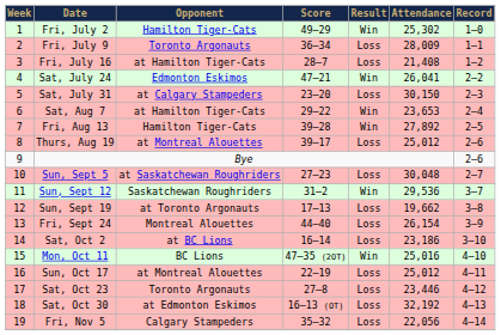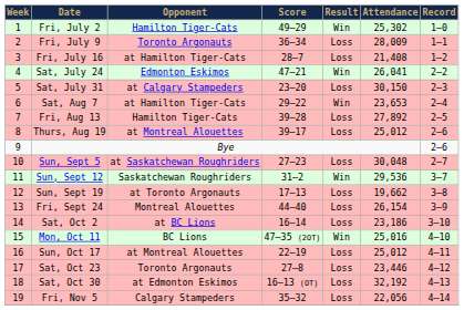 <table class="wikitable sortable">
 <tr>
 <th style="background:#13264B;color:#C9AF74;">Week</th>
 <th style="background:#13264B;color:#C9AF74;">Date</th>
 <th style="background:#13264B;color:#C9AF74;">Opponent</th>
 <th style="background:#13264B;color:#C9AF74;">Score</th>
 <th style="background:#13264B;color:#C9AF74;">Result</th>
 <th style="background:#13264B;color:#C9AF74;">Attendance</th>
 <th style="background:#13264B;color:#C9AF74;">Record</th>
 </tr>
 <tr align="center" bgcolor="#ddffdd">
 <td>1</td>
 <td>Fri, July 2</td>
 <td><a href='#'>Hamilton Tiger-Cats</a></td>
 <td>49–29</td>
 <td>Win</td>
 <td>25,302</td>
 <td>1–0</td>
 </tr>
 <tr align="center" bgcolor="#ffbbbb">
 <td>2</td>
 <td>Fri, July 9</td>
 <td><a href='#'>Toronto Argonauts</a></td>
 <td>36–34</td>
 <td>Loss</td>
 <td>28,009</td>
 <td>1–1</td>
 </tr>
 <tr align="center" bgcolor="#ffbbbb">
 <td>3</td>
 <td>Fri, July 16</td>
 <td>at Hamilton Tiger-Cats</td>
 <td>28–7</td>
 <td>Loss</td>
 <td>21,408</td>
 <td>1–2</td>
 </tr>
 <tr align="center" bgcolor="#ddffdd">
 <td>4</td>
 <td>Sat, July 24</td>
 <td><a href='#'>Edmonton Eskimos</a></td>
 <td>47–21</td>
 <td>Win</td>
 <td>26,041</td>
 <td>2–2</td>
 </tr>
 <tr align="center" bgcolor="#ffbbbb">
 <td>5</td>
 <td>Sat, July 31</td>
 <td>at <a href='#'>Calgary Stampeders</a></td>
 <td>23–20</td>
 <td>Loss</td>
 <td>30,150</td>
 <td>2–3</td>
 </tr>
 <tr align="center" bgcolor="#ffbbbb">
 <td>6</td>
 <td>Sat, Aug 7</td>
 <td>at Hamilton Tiger-Cats</td>
 <td>29–22</td>
 <td>Win</td>
 <td>23,653</td>
 <td>2–4</td>
 </tr>
 <tr align="center" bgcolor="#ffbbbb">
 <td>7</td>
 <td>Fri, Aug 13</td>
 <td>Hamilton Tiger-Cats</td>
 <td>39–28</td>
-<td>Win</td>
+<td>Loss</td>
 <td>27,892</td>
 <td>2–5</td>
 </tr>
 <tr align="center" bgcolor="#ffbbbb">
 <td>8</td>
 <td>Thurs, Aug 19</td>
 <td>at <a href='#'>Montreal Alouettes</a></td>
 <td>39–17</td>
 <td>Loss</td>
 <td>25,012</td>
 <td>2–6</td>
 </tr>
 <tr align="center">
 <td>9</td>
 <td colSpan=5 align="center"><em>Bye</em></td>
 <td>2–6</td>
 </tr>
 <tr align="center" bgcolor="#ffbbbb">
 <td>10</td>
 <td><a href='#'>Sun, Sept 5</a></td>
 <td>at <a href='#'>Saskatchewan Roughriders</a></td>
 <td>27–23</td>
 <td>Loss</td>
 <td>30,048</td>
 <td>2–7</td>
 </tr>
 <tr align="center" bgcolor="#ddffdd">
 <td>11</td>
 <td><a href='#'>Sun, Sept 12</a></td>
 <td>Saskatchewan Roughriders</td>
 <td>31–2</td>
 <td>Win</td>
 <td>29,536</td>
 <td>3–7</td>
 </tr>
 <tr align="center" bgcolor="#ffbbbb">
 <td>12</td>
 <td>Sun, Sept 19</td>
 <td>at Toronto Argonauts</td>
 <td>17–13</td>
 <td>Loss</td>
 <td>19,662</td>
 <td>3–8</td>
 </tr>
 <tr align="center" bgcolor="#ffbbbb">
 <td>13</td>
 <td>Fri, Sept 24</td>
 <td>Montreal Alouettes</td>
 <td>44–40</td>
 <td>Loss</td>
 <td>26,154</td>
 <td>3–9</td>
 </tr>
 <tr align="center" bgcolor="#ffbbbb">
 <td>14</td>
 <td>Sat, Oct 2</td>
 <td>at <a href='#'>BC Lions</a></td>
 <td>16–14</td>
 <td>Loss</td>
 <td>23,186</td>
 <td>3–10</td>
 </tr>
 <tr align="center" bgcolor="#ddffdd">
 <td>15</td>
 <td><a href='#'>Mon, Oct 11</a></td>
 <td>BC Lions</td>
 <td>47–35 <small>(2OT)</small></td>
 <td>Win</td>
 <td>25,016</td>
 <td>4–10</td>
 </tr>
 <tr align="center" bgcolor="#ffbbbb">
 <td>16</td>
 <td>Sun, Oct 17</td>
 <td>at Montreal Alouettes</td>
 <td>22–19</td>
 <td>Loss</td>
 <td>25,012</td>
 <td>4–11</td>
 </tr>
 <tr align="center" bgcolor="#ffbbbb">
 <td>17</td>
 <td>Sat, Oct 23</td>
 <td>Toronto Argonauts</td>
 <td>27–8</td>
 <td>Loss</td>
 <td>23,446</td>
 <td>4–12</td>
 </tr>
 <tr align="center" bgcolor="#ffbbbb">
 <td>18</td>
 <td>Sat, Oct 30</td>
 <td>at Edmonton Eskimos</td>
 <td>16–13 <small>(OT)</small></td>
 <td>Loss</td>
 <td>32,192</td>
 <td>4–13</td>
 </tr>
 <tr align="center" bgcolor="#ffbbbb">
 <td>19</td>
 <td>Fri, Nov 5</td>
 <td>Calgary Stampeders</td>
 <td>35–32</td>
 <td>Loss</td>
 <td>22,056</td>
 <td>4–14</td>
 </tr>
 <tr>
 </tr>
 </table>
